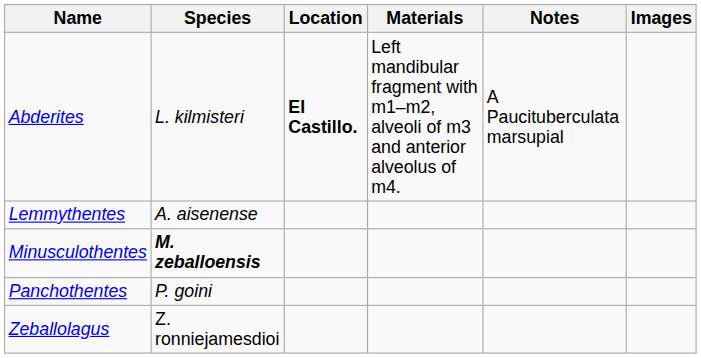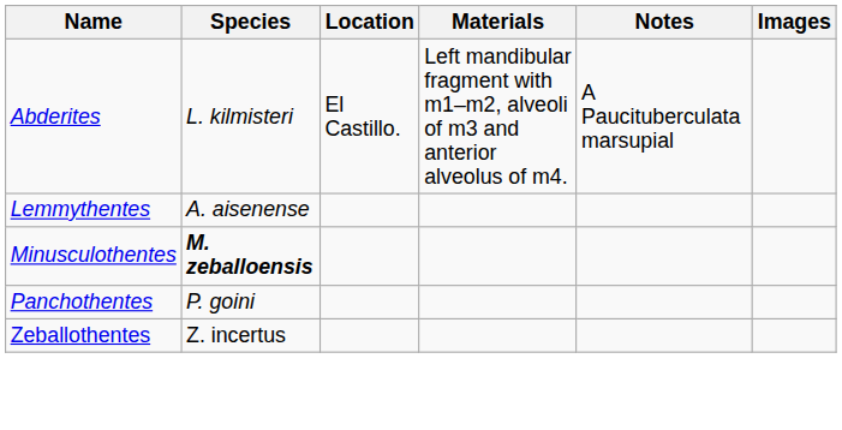 <table class="wikitable" align="center" width="100%">
 <tr>
 <th>Name</th>
 <th>Species</th>
 <th>Location</th>
 <th>Materials</th>
 <th>Notes</th>
 <th>Images</th>
 </tr>
 <tr>
 <td><em><a href='#'>Abderites</a></em></td>
 <td><em>L. kilmisteri</em></td>
-<td><strong>El Castillo.</strong></td>
+<td>El Castillo.</td>
 <td>Left mandibular fragment with m1–m2, alveoli of m3 and anterior alveolus of m4.</td>
 <td>A Paucituberculata marsupial</td>
 <td></td>
 </tr>
 <tr>
 <td><em><a href='#'>Lemmythentes</a></em></td>
 <td><em>A. aisenense</em></td>
 <td></td>
 <td></td>
 <td></td>
 <td></td>
 </tr>
 <tr>
 <td><em><a href='#'>Minusculothentes</a></em></td>
 <td><strong><em>M. zeballoensis</em></strong></td>
 <td></td>
 <td></td>
 <td></td>
 <td></td>
 </tr>
 <tr>
 <td><em><a href='#'>Panchothentes</a></em></td>
 <td><em>P. goini</em></td>
 <td></td>
 <td></td>
 <td></td>
 <td></td>
 </tr>
 <tr>
-<td><em><a href='#'>Zeballolagus</a></td>
-<td></em>Z. ronniejamesdioi<em></td>
+<td></em><a href='#'>Zeballothentes</a><em></td>
+<td></em>Z. incertus<em></td>
 <td></td>
 <td></td>
 <td></td>
 <td></td>
 </tr>
 </table>
